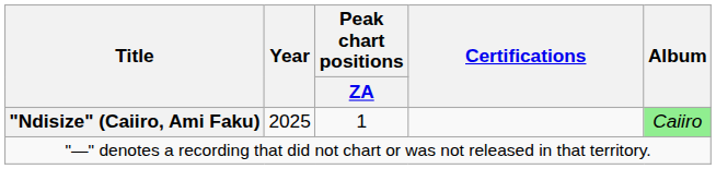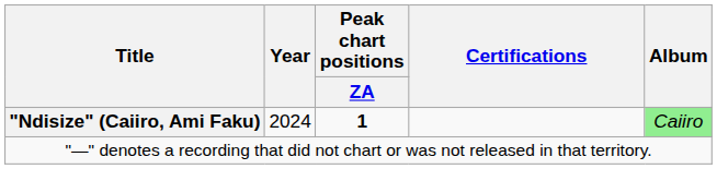 <table class="wikitable plainrowheaders" style="text-align:center;" border="1">
 <tr>
 <th scope="col" rowspan="2">Title</th>
 <th scope="col" rowspan="2">Year</th>
 <th scope="col" colspan="1">Peak chart positions</th>
 <th scope="col" rowspan="2" style="width:12em;"><a href='#'>Certifications</a></th>
 <th scope="col" rowspan="2">Album</th>
 </tr>
 <tr>
 <th scope="col" style="width:3em;font-size:100%;"><a href='#'>ZA</a><br></th>
 </tr>
 <tr>
 <th scope="row">"Ndisize" (Caiiro, Ami Faku)</th>
-<td>2025</td>
-<td>1</td>
+<td>2024</td>
+<td><strong>1</strong></td>
 <td></td>
 <td style="background: lightgreen;"><em>Caiiro</em></td>
 </tr>
 <tr>
 <td colspan="8" style="font-size:90%">"—" denotes a recording that did not chart or was not released in that territory.</td>
 </tr>
 </table>
